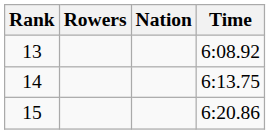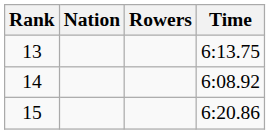 <table class="wikitable sortable" style="text-align:center">
 <tr>
 <th>Rank</th>
+<th>Nation</th>
 <th>Rowers</th>
-<th>Nation</th>
 <th>Time</th>
 </tr>
 <tr>
 <td>13</td>
+<td align=left></td>
 <td align=left data-sort-value="Harris, Mike"></td>
+<td>6:13.75</td>
+</tr>
+<tr>
+<td>14</td>
 <td align=left></td>
+<td align=left data-sort-value="Schuster, Günther"></td>
 <td>6:08.92</td>
 </tr>
 <tr>
-<td>14</td>
-<td align=left data-sort-value="Schuster, Günther"></td>
+<td>15</td>
 <td align=left></td>
-<td>6:13.75</td>
-</tr>
-<tr>
-<td>15</td>
 <td align=left data-sort-value="Hultén, Fredrik"></td>
-<td align=left></td>
 <td>6:20.86</td>
 </tr>
 </table>
